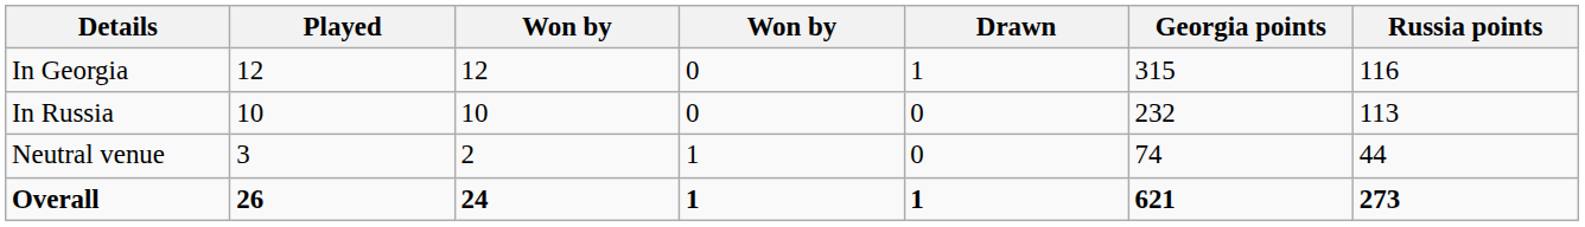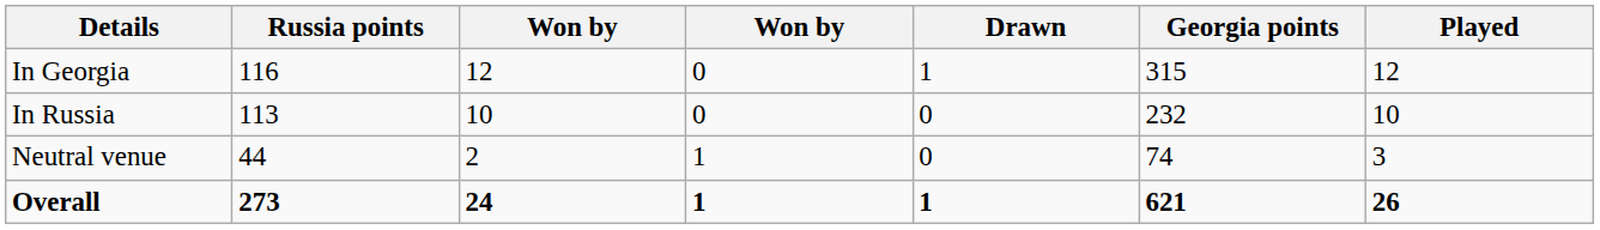 <table class="wikitable sortable">
 <tr>
 <th width="125">Details</th>
-<th width="125">Played</th>
+<th width="125">Russia points</th>
 <th width="125">Won by<br></th>
 <th width="125">Won by<br></th>
 <th width="125">Drawn</th>
 <th width="125">Georgia points</th>
-<th width="125">Russia points</th>
+<th width="125">Played</th>
 </tr>
 <tr>
 <td>In Georgia</td>
-<td>12</td>
+<td>116</td>
 <td>12</td>
 <td>0</td>
 <td>1</td>
 <td>315</td>
-<td>116</td>
+<td>12</td>
 </tr>
 <tr>
 <td>In Russia</td>
-<td>10</td>
+<td>113</td>
 <td>10</td>
 <td>0</td>
 <td>0</td>
 <td>232</td>
-<td>113</td>
+<td>10</td>
 </tr>
 <tr>
 <td>Neutral venue</td>
-<td>3</td>
+<td>44</td>
 <td>2</td>
 <td>1</td>
 <td>0</td>
 <td>74</td>
-<td>44</td>
+<td>3</td>
 </tr>
 <tr>
 <td><strong>Overall</strong></td>
-<td><strong>26</strong></td>
+<td><strong>273</strong></td>
 <td><strong>24</strong></td>
 <td><strong>1</strong></td>
 <td><strong>1</strong></td>
 <td><strong>621</strong></td>
-<td><strong>273</strong></td>
+<td><strong>26</strong></td>
 </tr>
 </table>
